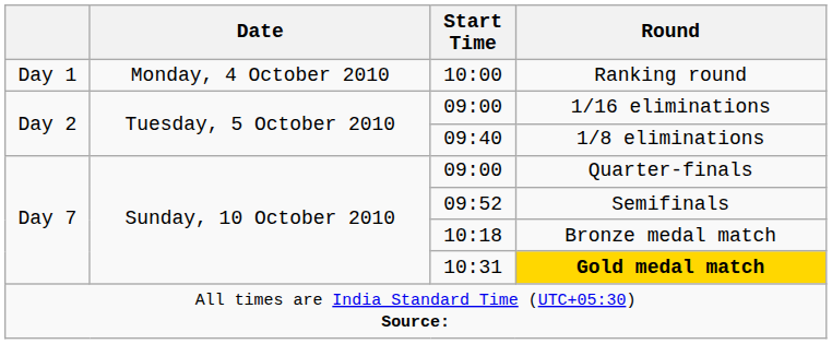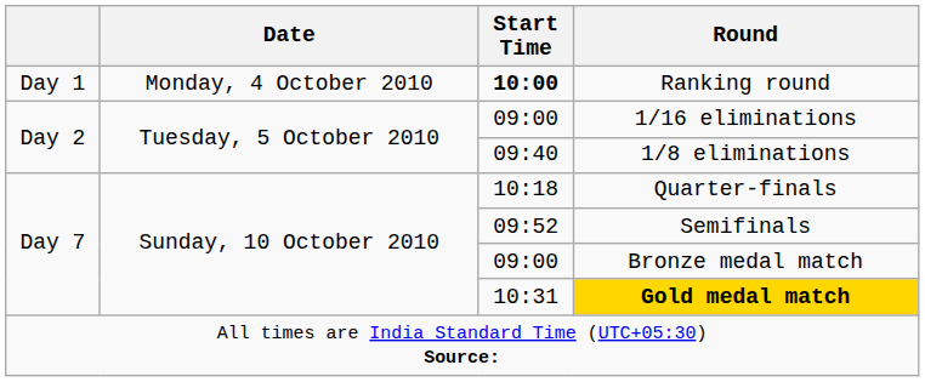 <table class = "wikitable" style="text-align:center;">
 <tr>
 <th width=50></th>
 <th width=220>Date</th>
 <th width=50>Start Time</th>
 <th width=200>Round</th>
 </tr>
 <tr>
 <td>Day 1</td>
 <td>Monday, 4 October 2010</td>
-<td>10:00</td>
+<td><strong>10:00</strong></td>
 <td>Ranking round</td>
 </tr>
 <tr>
 <td rowspan=2>Day 2</td>
 <td rowspan=2>Tuesday, 5 October 2010</td>
 <td>09:00</td>
 <td>1/16 eliminations</td>
 </tr>
 <tr>
 <td>09:40</td>
 <td>1/8 eliminations</td>
 </tr>
 <tr>
 <td rowspan=4>Day 7</td>
 <td rowspan=4>Sunday, 10 October 2010</td>
-<td>09:00</td>
+<td>10:18</td>
 <td>Quarter-finals</td>
 </tr>
 <tr>
 <td>09:52</td>
 <td>Semifinals</td>
 </tr>
 <tr>
-<td>10:18</td>
+<td>09:00</td>
 <td>Bronze medal match</td>
 </tr>
 <tr>
 <td>10:31</td>
 <td bgcolor=gold><strong>Gold medal match</strong></td>
 </tr>
 <tr>
 <td colspan=4><small> All times are <a href='#'>India Standard Time</a> (<a href='#'>UTC+05:30</a>) <br> <strong>Source:</strong></small></td>
 </tr>
 </table>
